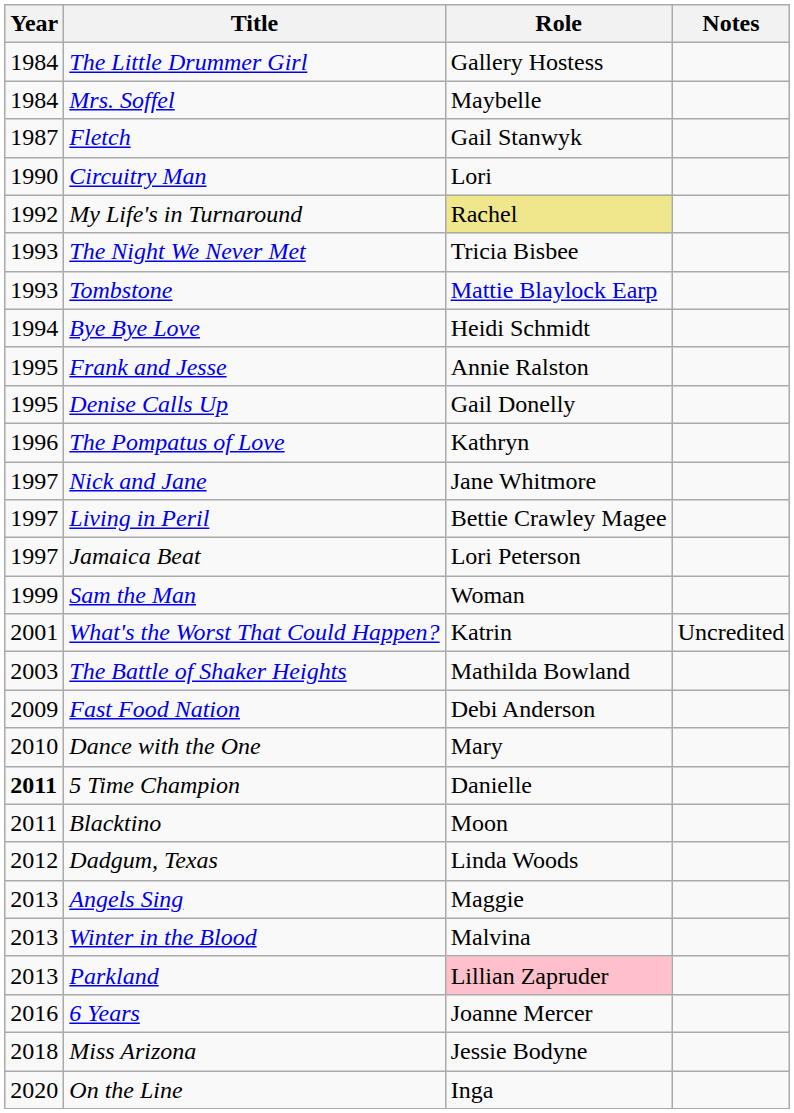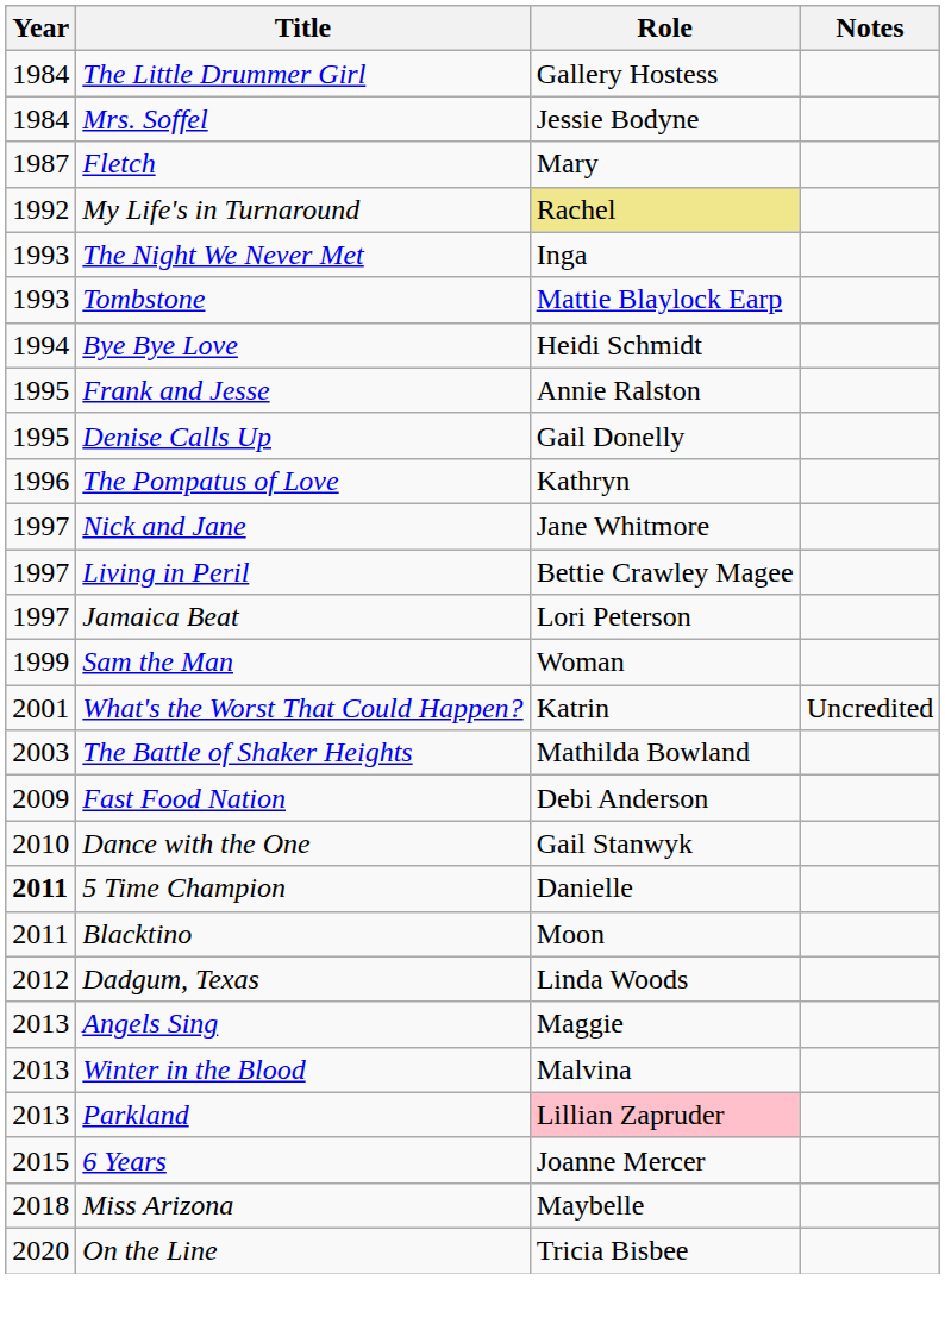 <table class="wikitable sortable">
 <tr>
 <th>Year</th>
 <th>Title</th>
 <th>Role</th>
 <th class="unsortable">Notes</th>
 </tr>
 <tr>
 <td>1984</td>
 <td><em><a href='#'>The Little Drummer Girl</a></em></td>
 <td>Gallery Hostess</td>
 <td></td>
 </tr>
 <tr>
 <td>1984</td>
 <td><em><a href='#'>Mrs. Soffel</a></em></td>
-<td>Maybelle</td>
+<td>Jessie Bodyne</td>
 <td></td>
 </tr>
 <tr>
 <td>1987</td>
 <td><em><a href='#'>Fletch</a></em></td>
-<td>Gail Stanwyk</td>
-<td></td>
-</tr>
-<tr>
-<td>1990</td>
-<td><em><a href='#'>Circuitry Man</a></em></td>
-<td>Lori</td>
+<td>Mary</td>
 <td></td>
 </tr>
 <tr>
 <td>1992</td>
 <td><em>My Life's in Turnaround</em></td>
 <td style="background: khaki;">Rachel</td>
 <td></td>
 </tr>
 <tr>
 <td>1993</td>
 <td><em><a href='#'>The Night We Never Met</a></em></td>
-<td>Tricia Bisbee</td>
+<td>Inga</td>
 <td></td>
 </tr>
 <tr>
 <td>1993</td>
 <td><em><a href='#'>Tombstone</a></em></td>
 <td><a href='#'>Mattie Blaylock Earp</a></td>
 <td></td>
 </tr>
 <tr>
 <td>1994</td>
 <td><em><a href='#'>Bye Bye Love</a></em></td>
 <td>Heidi Schmidt</td>
 <td></td>
 </tr>
 <tr>
 <td>1995</td>
 <td><em><a href='#'>Frank and Jesse</a></em></td>
 <td>Annie Ralston</td>
 <td></td>
 </tr>
 <tr>
 <td>1995</td>
 <td><em><a href='#'>Denise Calls Up</a></em></td>
 <td>Gail Donelly</td>
 <td></td>
 </tr>
 <tr>
 <td>1996</td>
 <td><em><a href='#'>The Pompatus of Love</a></em></td>
 <td>Kathryn</td>
 <td></td>
 </tr>
 <tr>
 <td>1997</td>
 <td><em><a href='#'>Nick and Jane</a></em></td>
 <td>Jane Whitmore</td>
 <td></td>
 </tr>
 <tr>
 <td>1997</td>
 <td><em><a href='#'>Living in Peril</a></em></td>
 <td>Bettie Crawley Magee</td>
 <td></td>
 </tr>
 <tr>
 <td>1997</td>
 <td><em>Jamaica Beat</em></td>
 <td>Lori Peterson</td>
 <td></td>
 </tr>
 <tr>
 <td>1999</td>
 <td><em><a href='#'>Sam the Man</a></em></td>
 <td>Woman</td>
 <td></td>
 </tr>
 <tr>
 <td>2001</td>
 <td><em><a href='#'>What's the Worst That Could Happen?</a></em></td>
 <td>Katrin</td>
 <td>Uncredited</td>
 </tr>
 <tr>
 <td>2003</td>
 <td><em><a href='#'>The Battle of Shaker Heights</a></em></td>
 <td>Mathilda Bowland</td>
 <td></td>
 </tr>
 <tr>
 <td>2009</td>
 <td><em><a href='#'>Fast Food Nation</a></em></td>
 <td>Debi Anderson</td>
 <td></td>
 </tr>
 <tr>
 <td>2010</td>
 <td><em>Dance with the One</em></td>
-<td>Mary</td>
+<td>Gail Stanwyk</td>
 <td></td>
 </tr>
 <tr>
 <td><strong>2011</strong></td>
 <td><em>5 Time Champion</em></td>
 <td>Danielle</td>
 <td></td>
 </tr>
 <tr>
 <td>2011</td>
 <td><em>Blacktino</em></td>
 <td>Moon</td>
 <td></td>
 </tr>
 <tr>
 <td>2012</td>
 <td><em>Dadgum, Texas</em></td>
 <td>Linda Woods</td>
 <td></td>
 </tr>
 <tr>
 <td>2013</td>
 <td><em><a href='#'>Angels Sing</a></em></td>
 <td>Maggie</td>
 <td></td>
 </tr>
 <tr>
 <td>2013</td>
 <td><em><a href='#'>Winter in the Blood</a></em></td>
 <td>Malvina</td>
 <td></td>
 </tr>
 <tr>
 <td>2013</td>
 <td><em><a href='#'>Parkland</a></em></td>
 <td style="background: pink;">Lillian Zapruder</td>
 <td></td>
 </tr>
 <tr>
-<td>2016</td>
+<td>2015</td>
 <td><em><a href='#'>6 Years</a></em></td>
 <td>Joanne Mercer</td>
 <td></td>
 </tr>
 <tr>
 <td>2018</td>
 <td><em>Miss Arizona</em></td>
-<td>Jessie Bodyne</td>
+<td>Maybelle</td>
 <td></td>
 </tr>
 <tr>
 <td>2020</td>
 <td><em>On the Line </em></td>
-<td>Inga</td>
+<td>Tricia Bisbee</td>
 <td></td>
 </tr>
 </table>
